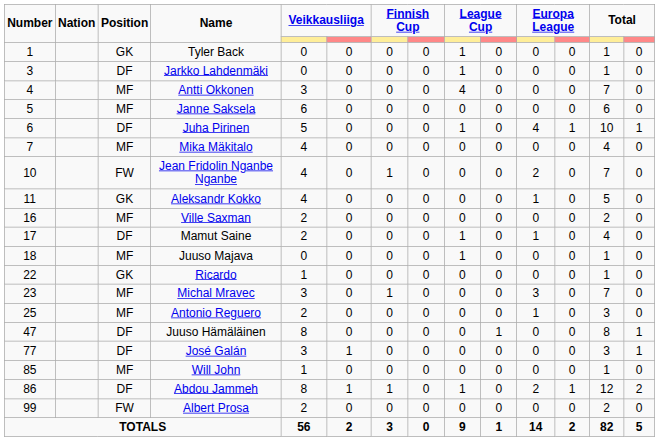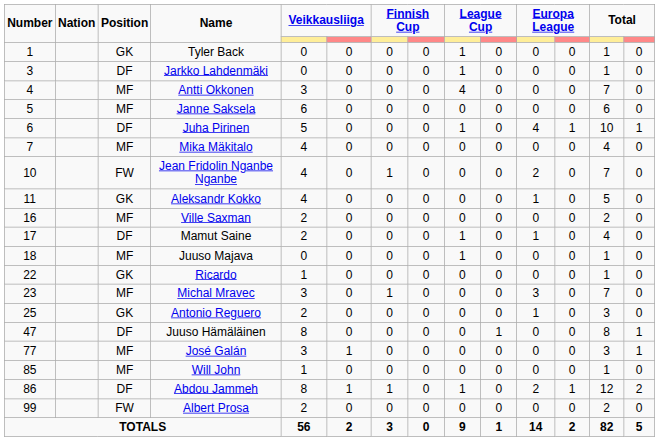 <table class="wikitable" style="text-align:center;">
 <tr>
 <td rowspan="2"  style="width:5%;"><strong>Number</strong></td>
 <td rowspan="2"  style="width:5%;"><strong>Nation</strong></td>
 <td rowspan="2"  style="width:5%;"><strong>Position</strong></td>
 <td rowspan="2"  style="width:20%;"><strong>Name</strong></td>
 <td colspan="2"><strong><a href='#'>Veikkausliiga</a></strong></td>
 <td colspan="2"><strong><a href='#'>Finnish Cup</a></strong></td>
 <td colspan="2"><strong><a href='#'>League Cup</a></strong></td>
 <td colspan="2"><strong><a href='#'>Europa League</a></strong></td>
 <td colspan="2"><strong>Total</strong></td>
 </tr>
 <tr>
 <th style="width:60px; background:#fe9;"></th>
 <th style="width:60px; background:#ff8888;"></th>
 <th style="width:60px; background:#fe9;"></th>
 <th style="width:60px; background:#ff8888;"></th>
 <th style="width:60px; background:#fe9;"></th>
 <th style="width:60px; background:#ff8888;"></th>
 <th style="width:60px; background:#fe9;"></th>
 <th style="width:60px; background:#ff8888;"></th>
 <th style="width:60px; background:#fe9;"></th>
 <th style="width:60px; background:#ff8888;"></th>
 </tr>
 <tr>
 <td>1</td>
 <td></td>
 <td>GK</td>
 <td>Tyler Back</td>
 <td>0</td>
 <td>0</td>
 <td>0</td>
 <td>0</td>
 <td>1</td>
 <td>0</td>
 <td>0</td>
 <td>0</td>
 <td>1</td>
 <td>0</td>
 </tr>
 <tr>
 <td>3</td>
 <td></td>
 <td>DF</td>
 <td><a href='#'>Jarkko Lahdenmäki</a></td>
 <td>0</td>
 <td>0</td>
 <td>0</td>
 <td>0</td>
 <td>1</td>
 <td>0</td>
 <td>0</td>
 <td>0</td>
 <td>1</td>
 <td>0</td>
 </tr>
 <tr>
 <td>4</td>
 <td></td>
 <td>MF</td>
 <td><a href='#'>Antti Okkonen</a></td>
 <td>3</td>
 <td>0</td>
 <td>0</td>
 <td>0</td>
 <td>4</td>
 <td>0</td>
 <td>0</td>
 <td>0</td>
 <td>7</td>
 <td>0</td>
 </tr>
 <tr>
 <td>5</td>
 <td></td>
 <td>MF</td>
 <td><a href='#'>Janne Saksela</a></td>
 <td>6</td>
 <td>0</td>
 <td>0</td>
 <td>0</td>
 <td>0</td>
 <td>0</td>
 <td>0</td>
 <td>0</td>
 <td>6</td>
 <td>0</td>
 </tr>
 <tr>
 <td>6</td>
 <td></td>
 <td>DF</td>
 <td><a href='#'>Juha Pirinen</a></td>
 <td>5</td>
 <td>0</td>
 <td>0</td>
 <td>0</td>
 <td>1</td>
 <td>0</td>
 <td>4</td>
 <td>1</td>
 <td>10</td>
 <td>1</td>
 </tr>
 <tr>
 <td>7</td>
 <td></td>
 <td>MF</td>
 <td><a href='#'>Mika Mäkitalo</a></td>
 <td>4</td>
 <td>0</td>
 <td>0</td>
 <td>0</td>
 <td>0</td>
 <td>0</td>
 <td>0</td>
 <td>0</td>
 <td>4</td>
 <td>0</td>
 </tr>
 <tr>
 <td>10</td>
 <td></td>
 <td>FW</td>
 <td><a href='#'>Jean Fridolin Nganbe Nganbe</a></td>
 <td>4</td>
 <td>0</td>
 <td>1</td>
 <td>0</td>
 <td>0</td>
 <td>0</td>
 <td>2</td>
 <td>0</td>
 <td>7</td>
 <td>0</td>
 </tr>
 <tr>
 <td>11</td>
 <td></td>
 <td>GK</td>
 <td><a href='#'>Aleksandr Kokko</a></td>
 <td>4</td>
 <td>0</td>
 <td>0</td>
 <td>0</td>
 <td>0</td>
 <td>0</td>
 <td>1</td>
 <td>0</td>
 <td>5</td>
 <td>0</td>
 </tr>
 <tr>
 <td>16</td>
 <td></td>
 <td>MF</td>
 <td><a href='#'>Ville Saxman</a></td>
 <td>2</td>
 <td>0</td>
 <td>0</td>
 <td>0</td>
 <td>0</td>
 <td>0</td>
 <td>0</td>
 <td>0</td>
 <td>2</td>
 <td>0</td>
 </tr>
 <tr>
 <td>17</td>
 <td></td>
 <td>DF</td>
 <td>Mamut Saine</td>
 <td>2</td>
 <td>0</td>
 <td>0</td>
 <td>0</td>
 <td>1</td>
 <td>0</td>
 <td>1</td>
 <td>0</td>
 <td>4</td>
 <td>0</td>
 </tr>
 <tr>
 <td>18</td>
 <td></td>
 <td>MF</td>
 <td>Juuso Majava</td>
 <td>0</td>
 <td>0</td>
 <td>0</td>
 <td>0</td>
 <td>1</td>
 <td>0</td>
 <td>0</td>
 <td>0</td>
 <td>1</td>
 <td>0</td>
 </tr>
 <tr>
 <td>22</td>
 <td></td>
 <td>GK</td>
 <td><a href='#'>Ricardo</a></td>
 <td>1</td>
 <td>0</td>
 <td>0</td>
 <td>0</td>
 <td>0</td>
 <td>0</td>
 <td>0</td>
 <td>0</td>
 <td>1</td>
 <td>0</td>
 </tr>
 <tr>
 <td>23</td>
 <td></td>
 <td>MF</td>
 <td><a href='#'>Michal Mravec</a></td>
 <td>3</td>
 <td>0</td>
 <td>1</td>
 <td>0</td>
 <td>0</td>
 <td>0</td>
 <td>3</td>
 <td>0</td>
 <td>7</td>
 <td>0</td>
 </tr>
 <tr>
 <td>25</td>
 <td></td>
-<td>MF</td>
+<td>GK</td>
 <td><a href='#'>Antonio Reguero</a></td>
 <td>2</td>
 <td>0</td>
 <td>0</td>
 <td>0</td>
 <td>0</td>
 <td>0</td>
 <td>1</td>
 <td>0</td>
 <td>3</td>
 <td>0</td>
 </tr>
 <tr>
 <td>47</td>
 <td></td>
 <td>DF</td>
 <td>Juuso Hämäläinen</td>
 <td>8</td>
 <td>0</td>
 <td>0</td>
 <td>0</td>
 <td>0</td>
 <td>1</td>
 <td>0</td>
 <td>0</td>
 <td>8</td>
 <td>1</td>
 </tr>
 <tr>
 <td>77</td>
 <td></td>
-<td>DF</td>
+<td>MF</td>
 <td><a href='#'>José Galán</a></td>
 <td>3</td>
 <td>1</td>
 <td>0</td>
 <td>0</td>
 <td>0</td>
 <td>0</td>
 <td>0</td>
 <td>0</td>
 <td>3</td>
 <td>1</td>
 </tr>
 <tr>
 <td>85</td>
 <td></td>
 <td>MF</td>
 <td><a href='#'>Will John</a></td>
 <td>1</td>
 <td>0</td>
 <td>0</td>
 <td>0</td>
 <td>0</td>
 <td>0</td>
 <td>0</td>
 <td>0</td>
 <td>1</td>
 <td>0</td>
 </tr>
 <tr>
 <td>86</td>
 <td></td>
 <td>DF</td>
 <td><a href='#'>Abdou Jammeh</a></td>
 <td>8</td>
 <td>1</td>
 <td>1</td>
 <td>0</td>
 <td>1</td>
 <td>0</td>
 <td>2</td>
 <td>1</td>
 <td>12</td>
 <td>2</td>
 </tr>
 <tr>
 <td>99</td>
 <td></td>
 <td>FW</td>
 <td><a href='#'>Albert Prosa</a></td>
 <td>2</td>
 <td>0</td>
 <td>0</td>
 <td>0</td>
 <td>0</td>
 <td>0</td>
 <td>0</td>
 <td>0</td>
 <td>2</td>
 <td>0</td>
 </tr>
 <tr>
 <td colspan="4"><strong>TOTALS</strong></td>
 <td><strong>56</strong></td>
 <td><strong>2</strong></td>
 <td><strong>3</strong></td>
 <td><strong>0</strong></td>
 <td><strong>9</strong></td>
 <td><strong>1</strong></td>
 <td><strong>14</strong></td>
 <td><strong>2</strong></td>
 <td><strong>82</strong></td>
 <td><strong>5</strong></td>
 </tr>
 </table>
